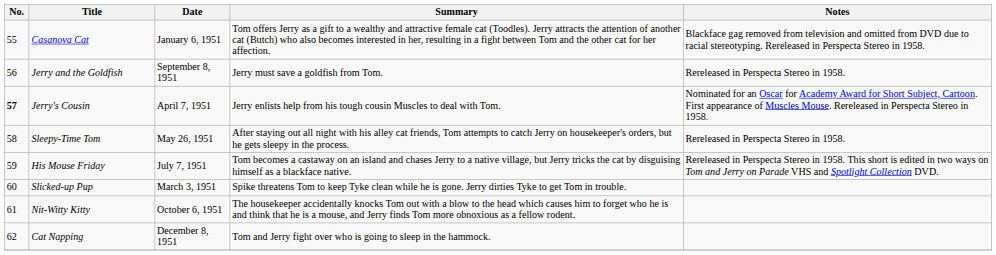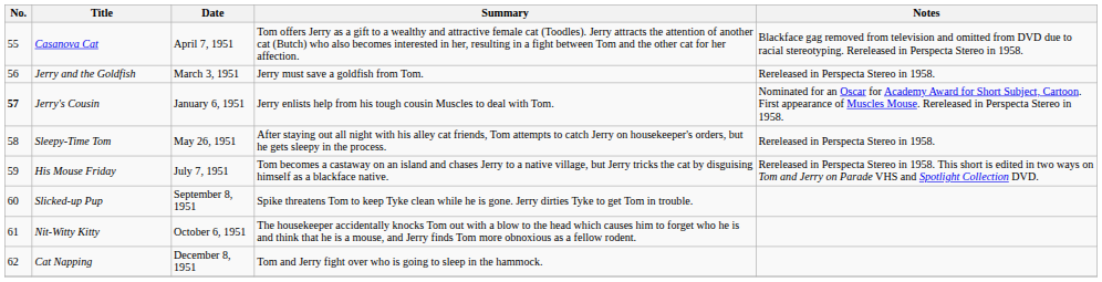 <table class="wikitable">
 <tr>
 <th style="width:2em">No.</th>
 <th style="width:12em">Title</th>
 <th style="width:7em">Date</th>
 <th>Summary</th>
 <th>Notes</th>
 </tr>
 <tr>
 <td>55</td>
 <td><em><a href='#'>Casanova Cat</a></em></td>
-<td>January 6, 1951</td>
+<td>April 7, 1951</td>
 <td>Tom offers Jerry as a gift to a wealthy and attractive female cat (Toodles). Jerry attracts the attention of another cat (Butch) who also becomes interested in her, resulting in a fight between Tom and the other cat for her affection.</td>
 <td>Blackface gag removed from television and omitted from DVD due to racial stereotyping. Rereleased in Perspecta Stereo in 1958.</td>
 </tr>
 <tr>
 <td>56</td>
 <td><em>Jerry and the Goldfish</em></td>
-<td>September 8, 1951</td>
+<td>March 3, 1951</td>
 <td>Jerry must save a goldfish from Tom.</td>
 <td>Rereleased in Perspecta Stereo in 1958.</td>
 </tr>
 <tr>
 <td><strong>57</strong></td>
 <td><em>Jerry's Cousin</em></td>
-<td>April 7, 1951</td>
+<td>January 6, 1951</td>
 <td>Jerry enlists help from his tough cousin Muscles to deal with Tom.</td>
 <td>Nominated for an <a href='#'>Oscar</a> for <a href='#'>Academy Award for Short Subject, Cartoon</a>. First appearance of <a href='#'>Muscles Mouse</a>. Rereleased in Perspecta Stereo in 1958.</td>
 </tr>
 <tr>
 <td>58</td>
 <td><em>Sleepy-Time Tom</em></td>
 <td>May 26, 1951</td>
 <td>After staying out all night with his alley cat friends, Tom attempts to catch Jerry on housekeeper's orders, but he gets sleepy in the process.</td>
 <td>Rereleased in Perspecta Stereo in 1958.</td>
 </tr>
 <tr>
 <td>59</td>
 <td><em>His Mouse Friday</em></td>
 <td>July 7, 1951</td>
 <td>Tom becomes a castaway on an island and chases Jerry to a native village, but Jerry tricks the cat by disguising himself as a blackface native.</td>
 <td>Rereleased in Perspecta Stereo in 1958. This short is edited in two ways on <em>Tom and Jerry on Parade</em> VHS and <em><a href='#'>Spotlight Collection</a></em> DVD.</td>
 </tr>
 <tr>
 <td>60</td>
 <td><em>Slicked-up Pup</em></td>
-<td>March 3, 1951</td>
+<td>September 8, 1951</td>
 <td>Spike threatens Tom to keep Tyke clean while he is gone. Jerry dirties Tyke to get Tom in trouble.</td>
 <td></td>
 </tr>
 <tr>
 <td>61</td>
 <td><em>Nit-Witty Kitty</em></td>
 <td>October 6, 1951</td>
 <td>The housekeeper accidentally knocks Tom out with a blow to the head which causes him to forget who he is and think that he is a mouse, and Jerry finds Tom more obnoxious as a fellow rodent.</td>
 <td></td>
 </tr>
 <tr>
 <td>62</td>
 <td><em>Cat Napping</em></td>
 <td>December 8, 1951</td>
 <td>Tom and Jerry fight over who is going to sleep in the hammock.</td>
 <td></td>
 </tr>
 <tr>
 </tr>
 </table>
